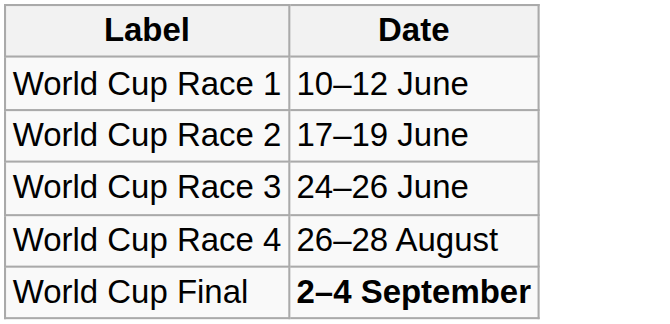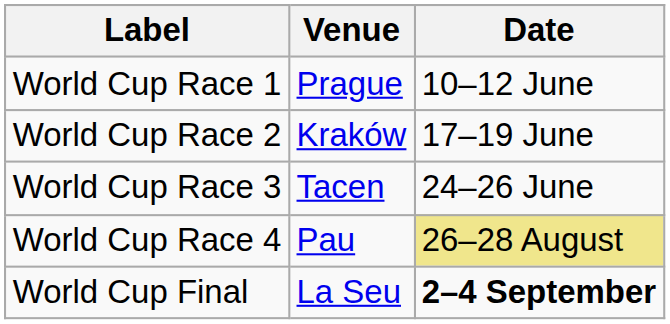 <table class="wikitable">
 <tr>
 <th>Label</th>
+<th>Venue</th>
 <th>Date</th>
 </tr>
 <tr align=left>
 <td>World Cup Race 1</td>
+<td align=left> <a href='#'>Prague</a></td>
 <td align=left>10–12 June</td>
 </tr>
 <tr align=left>
 <td>World Cup Race 2</td>
+<td align=left> <a href='#'>Kraków</a></td>
 <td align=left>17–19 June</td>
 </tr>
 <tr align=left>
 <td>World Cup Race 3</td>
+<td align=left> <a href='#'>Tacen</a></td>
 <td align=left>24–26 June</td>
 </tr>
 <tr align=left>
 <td>World Cup Race 4</td>
-<td align=left>26–28 August</td>
+<td align=left> <a href='#'>Pau</a></td>
+<td align=left style="background: khaki;">26–28 August</td>
 </tr>
 <tr align=left>
 <td>World Cup Final</td>
+<td align=left> <a href='#'>La Seu</a></td>
 <td align=left><strong>2–4 September</strong></td>
 </tr>
 </table>
